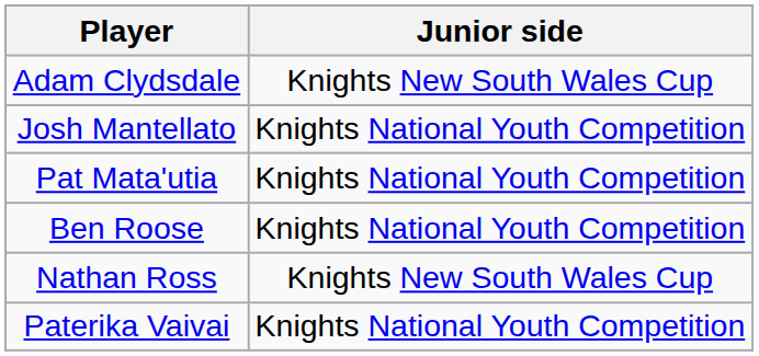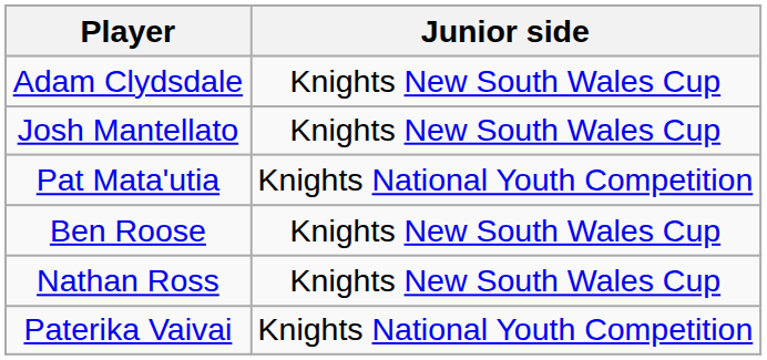 <table class="wikitable sortable" style="text-align: center; font-size:90%">
 <tr style="background:#efefef;">
 <th>Player</th>
 <th>Junior side</th>
 </tr>
 <tr>
 <td><a href='#'>Adam Clydsdale</a></td>
 <td>Knights <a href='#'>New South Wales Cup</a></td>
 </tr>
 <tr>
 <td><a href='#'>Josh Mantellato</a></td>
-<td>Knights <a href='#'>National Youth Competition</a></td>
+<td>Knights <a href='#'>New South Wales Cup</a></td>
 </tr>
 <tr>
 <td><a href='#'>Pat Mata'utia</a></td>
 <td>Knights <a href='#'>National Youth Competition</a></td>
 </tr>
 <tr>
 <td><a href='#'>Ben Roose</a></td>
-<td>Knights <a href='#'>National Youth Competition</a></td>
+<td>Knights <a href='#'>New South Wales Cup</a></td>
 </tr>
 <tr>
 <td><a href='#'>Nathan Ross</a></td>
 <td>Knights <a href='#'>New South Wales Cup</a></td>
 </tr>
 <tr>
 <td><a href='#'>Paterika Vaivai</a></td>
 <td>Knights <a href='#'>National Youth Competition</a></td>
 </tr>
 </table>
